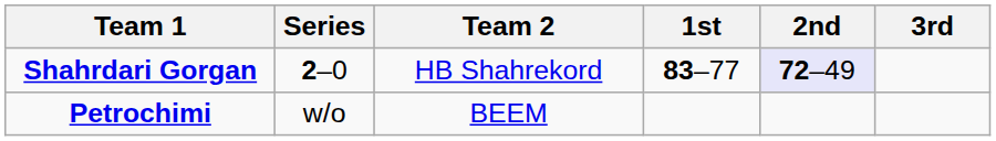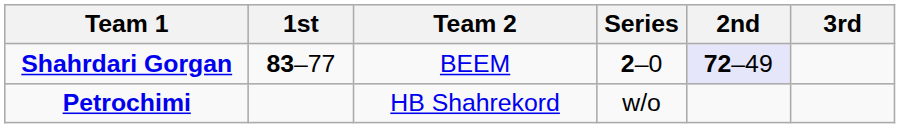 <table class="wikitable" style="text-align:center">
 <tr>
 <th width=150>Team 1</th>
+<th width=60>1st</th>
+<th width=150>Team 2</th>
 <th width=50>Series</th>
-<th width=150>Team 2</th>
-<th width=60>1st</th>
 <th width=60>2nd</th>
 <th width=60>3rd</th>
 </tr>
 <tr>
 <td><strong><a href='#'>Shahrdari Gorgan</a></strong></td>
+<td><strong>83</strong>–77</td>
+<td><a href='#'>BEEM</a></td>
 <td><strong>2</strong>–0</td>
-<td><a href='#'>HB Shahrekord</a></td>
-<td><strong>83</strong>–77</td>
 <td style="background: lavender;"><strong>72</strong>–49</td>
 <td></td>
 </tr>
 <tr>
 <td><strong><a href='#'>Petrochimi</a></strong></td>
+<td></td>
+<td><a href='#'>HB Shahrekord</a></td>
 <td>w/o</td>
-<td><a href='#'>BEEM</a></td>
-<td></td>
 <td></td>
 <td></td>
 </tr>
 </table>
